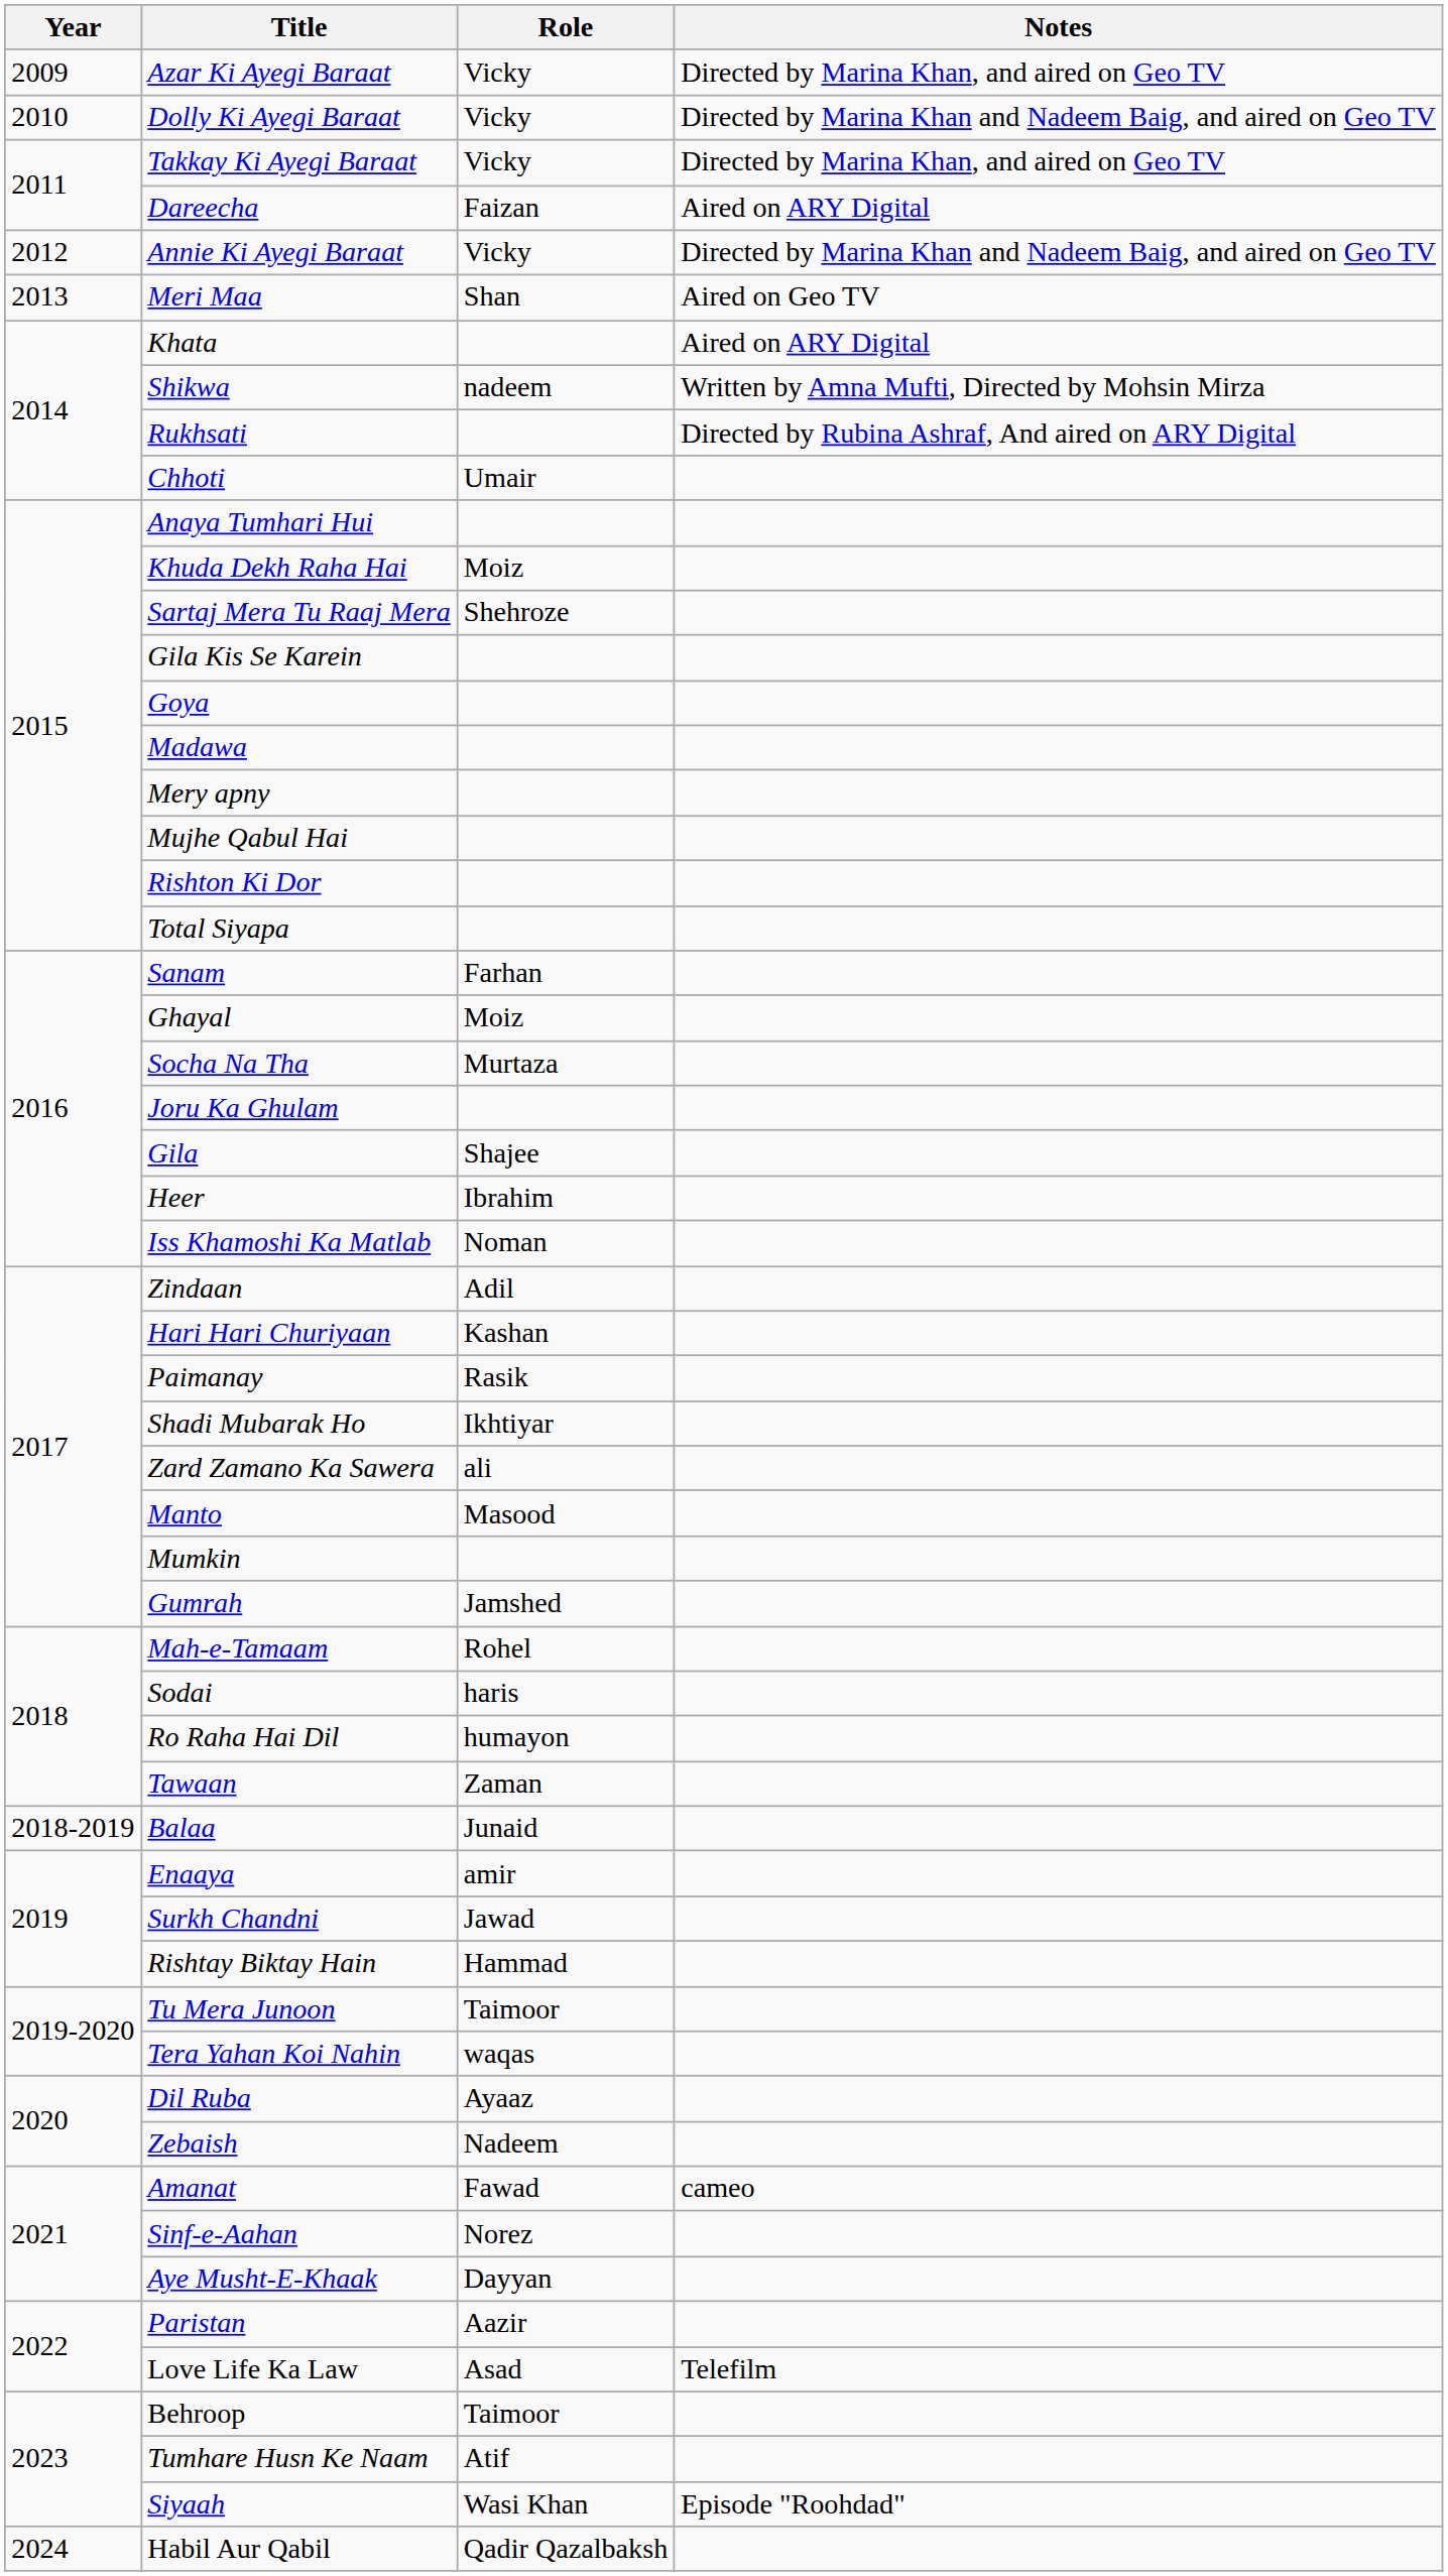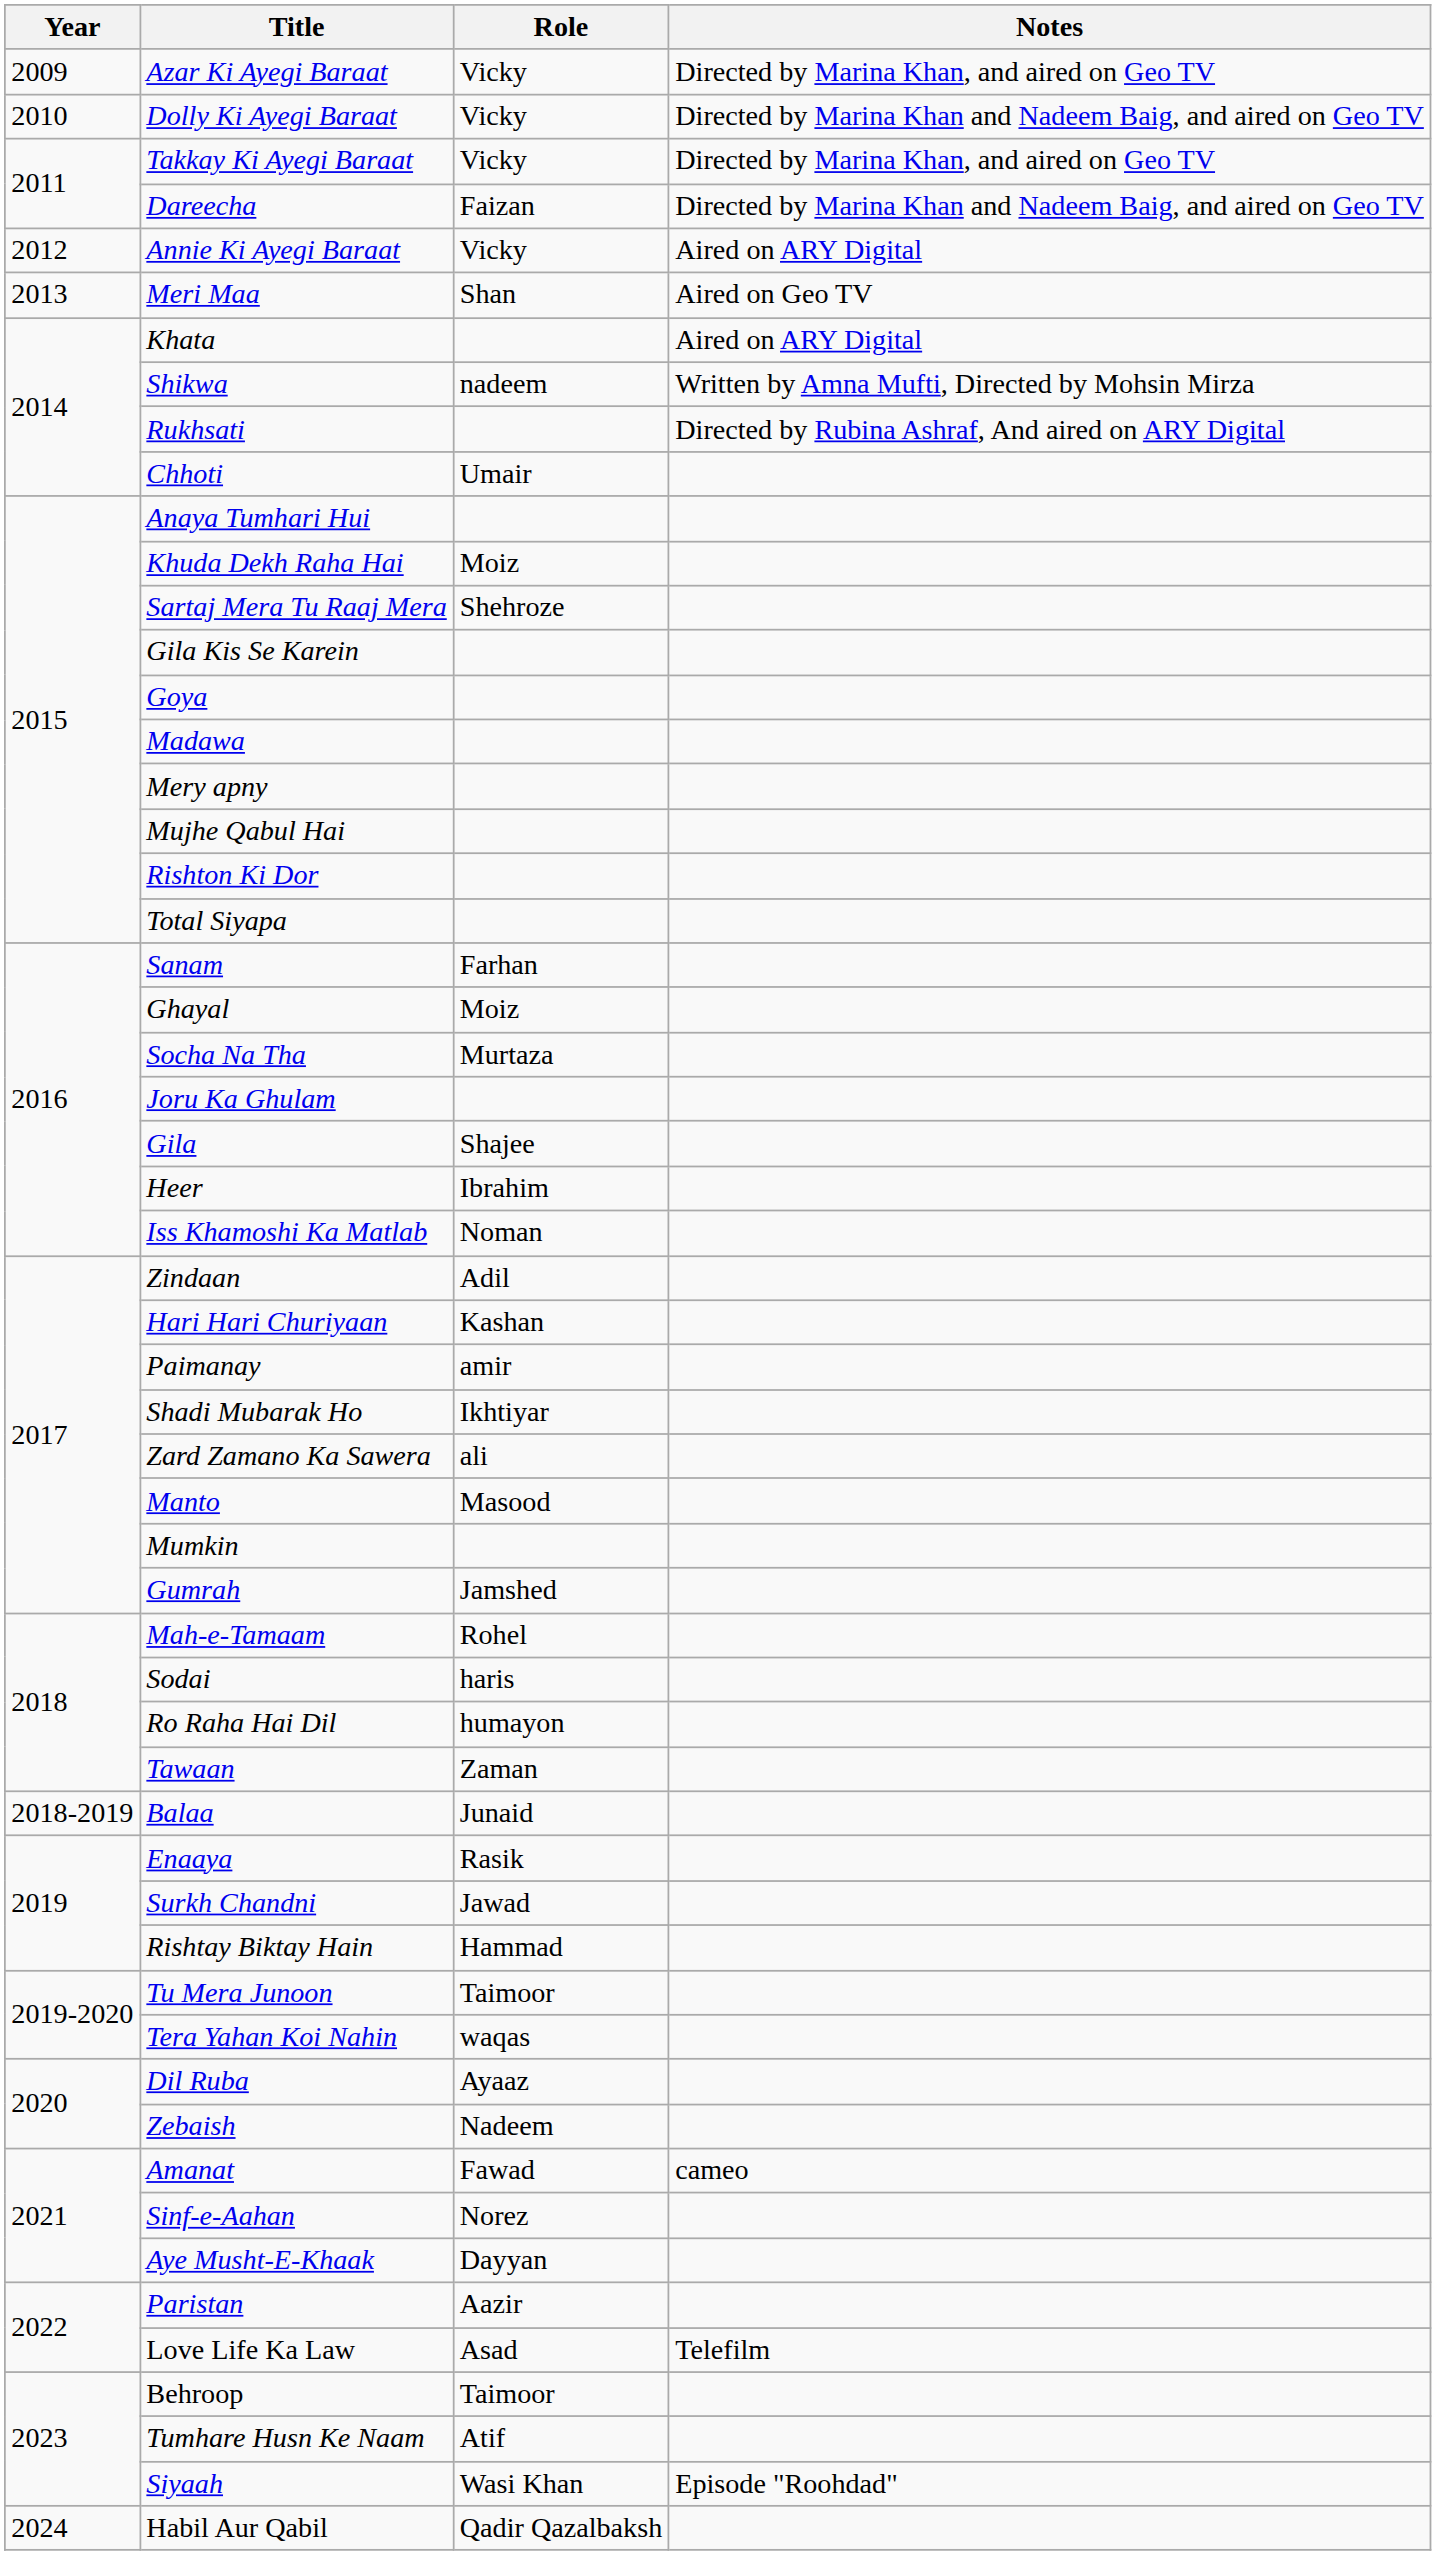 <table class="wikitable">
 <tr>
 <th>Year</th>
 <th>Title</th>
 <th>Role</th>
 <th>Notes</th>
 </tr>
 <tr>
 <td>2009</td>
 <td><em><a href='#'>Azar Ki Ayegi Baraat</a></em></td>
 <td>Vicky</td>
 <td>Directed by <a href='#'>Marina Khan</a>, and aired on <a href='#'>Geo TV</a></td>
 </tr>
 <tr>
 <td>2010</td>
 <td><em><a href='#'>Dolly Ki Ayegi Baraat</a></em></td>
 <td>Vicky</td>
 <td>Directed by <a href='#'>Marina Khan</a> and <a href='#'>Nadeem Baig</a>, and aired on <a href='#'>Geo TV</a></td>
 </tr>
 <tr>
 <td rowspan="2">2011</td>
 <td><em><a href='#'>Takkay Ki Ayegi Baraat</a></em></td>
 <td>Vicky</td>
 <td>Directed by <a href='#'>Marina Khan</a>, and aired on <a href='#'>Geo TV</a></td>
 </tr>
 <tr>
 <td><em><a href='#'>Dareecha</a></em></td>
 <td>Faizan</td>
-<td>Aired on <a href='#'>ARY Digital</a></td>
+<td>Directed by <a href='#'>Marina Khan</a> and <a href='#'>Nadeem Baig</a>, and aired on <a href='#'>Geo TV</a></td>
 </tr>
 <tr>
 <td>2012</td>
 <td><em><a href='#'>Annie Ki Ayegi Baraat</a></em></td>
 <td>Vicky</td>
-<td>Directed by <a href='#'>Marina Khan</a> and <a href='#'>Nadeem Baig</a>, and aired on <a href='#'>Geo TV</a></td>
+<td>Aired on <a href='#'>ARY Digital</a></td>
 </tr>
 <tr>
 <td>2013</td>
 <td><em><a href='#'>Meri Maa</a></em></td>
 <td>Shan</td>
 <td>Aired on Geo TV</td>
 </tr>
 <tr>
 <td rowspan="4">2014</td>
 <td><em>Khata</em></td>
 <td></td>
 <td>Aired on <a href='#'>ARY Digital</a></td>
 </tr>
 <tr>
 <td><em><a href='#'>Shikwa</a></em></td>
 <td>nadeem</td>
 <td>Written by <a href='#'>Amna Mufti</a>, Directed by Mohsin Mirza</td>
 </tr>
 <tr>
 <td><em><a href='#'>Rukhsati</a></em></td>
 <td></td>
 <td>Directed by	<a href='#'>Rubina Ashraf</a>, And aired on <a href='#'>ARY Digital</a></td>
 </tr>
 <tr>
 <td><em><a href='#'>Chhoti</a></em></td>
 <td>Umair</td>
 <td></td>
 </tr>
 <tr>
 <td rowspan="10">2015</td>
 <td><em><a href='#'>Anaya Tumhari Hui</a></em></td>
 <td></td>
 <td></td>
 </tr>
 <tr>
 <td><em><a href='#'>Khuda Dekh Raha Hai</a></em></td>
 <td>Moiz</td>
 <td></td>
 </tr>
 <tr>
 <td><em><a href='#'>Sartaj Mera Tu Raaj Mera</a></em></td>
 <td>Shehroze</td>
 <td></td>
 </tr>
 <tr>
 <td><em>Gila Kis Se Karein</em></td>
 <td></td>
 <td></td>
 </tr>
 <tr>
 <td><em><a href='#'>Goya</a></em></td>
 <td></td>
 <td></td>
 </tr>
 <tr>
 <td><em><a href='#'>Madawa</a></em></td>
 <td></td>
 <td></td>
 </tr>
 <tr>
 <td><em>Mery apny</em></td>
 <td></td>
 <td></td>
 </tr>
 <tr>
 <td><em>Mujhe Qabul Hai</em></td>
 <td></td>
 <td></td>
 </tr>
 <tr>
 <td><em><a href='#'>Rishton Ki Dor</a></em></td>
 <td></td>
 <td></td>
 </tr>
 <tr>
 <td><em>Total Siyapa</em></td>
 <td></td>
 <td></td>
 </tr>
 <tr>
 <td rowspan="7">2016</td>
 <td><em><a href='#'>Sanam</a></em></td>
 <td>Farhan</td>
 <td></td>
 </tr>
 <tr>
 <td><em>Ghayal </em></td>
 <td>Moiz</td>
 <td></td>
 </tr>
 <tr>
 <td><em><a href='#'>Socha Na Tha</a></em></td>
 <td>Murtaza</td>
 <td></td>
 </tr>
 <tr>
 <td><em><a href='#'>Joru Ka Ghulam</a></em></td>
 <td></td>
 <td></td>
 </tr>
 <tr>
 <td><em><a href='#'>Gila</a></em></td>
 <td>Shajee</td>
 <td></td>
 </tr>
 <tr>
 <td><em>Heer</em></td>
 <td>Ibrahim</td>
 <td></td>
 </tr>
 <tr>
 <td><em><a href='#'>Iss Khamoshi Ka Matlab</a></em></td>
 <td>Noman</td>
 <td></td>
 </tr>
 <tr>
 <td rowspan="8">2017</td>
 <td><em>Zindaan</em></td>
 <td>Adil</td>
 <td></td>
 </tr>
 <tr>
 <td><em><a href='#'>Hari Hari Churiyaan</a></em></td>
 <td>Kashan</td>
 <td></td>
 </tr>
 <tr>
 <td><em>Paimanay</em></td>
-<td>Rasik</td>
+<td>amir</td>
 <td></td>
 </tr>
 <tr>
 <td><em>Shadi Mubarak Ho</em></td>
 <td>Ikhtiyar</td>
 <td></td>
 </tr>
 <tr>
 <td><em>Zard Zamano Ka Sawera</em></td>
 <td>ali</td>
 <td></td>
 </tr>
 <tr>
 <td><em><a href='#'>Manto</a></em></td>
 <td>Masood</td>
 <td></td>
 </tr>
 <tr>
 <td><em>Mumkin</em></td>
 <td></td>
 <td></td>
 </tr>
 <tr>
 <td><em><a href='#'>Gumrah</a></em></td>
 <td>Jamshed</td>
 <td></td>
 </tr>
 <tr>
 <td rowspan="4">2018</td>
 <td><em><a href='#'>Mah-e-Tamaam</a></em></td>
 <td>Rohel</td>
 <td></td>
 </tr>
 <tr>
 <td><em>Sodai</em></td>
 <td>haris</td>
 <td></td>
 </tr>
 <tr>
 <td><em>Ro Raha Hai Dil</em></td>
 <td>humayon</td>
 <td></td>
 </tr>
 <tr>
 <td><em><a href='#'>Tawaan</a></em></td>
 <td>Zaman</td>
 <td></td>
 </tr>
 <tr>
 <td>2018-2019</td>
 <td><em><a href='#'>Balaa</a></em></td>
 <td>Junaid</td>
 <td></td>
 </tr>
 <tr>
 <td rowspan="3">2019</td>
 <td><em><a href='#'>Enaaya</a></em></td>
-<td>amir</td>
+<td>Rasik</td>
 <td></td>
 </tr>
 <tr>
 <td><em><a href='#'>Surkh Chandni</a></em></td>
 <td>Jawad</td>
 <td></td>
 </tr>
 <tr>
 <td><em>Rishtay Biktay Hain</em></td>
 <td>Hammad</td>
 <td></td>
 </tr>
 <tr>
 <td rowspan="2">2019-2020</td>
 <td><em><a href='#'>Tu Mera Junoon</a></em></td>
 <td>Taimoor</td>
 <td></td>
 </tr>
 <tr>
 <td><em><a href='#'>Tera Yahan Koi Nahin</a> </em></td>
 <td>waqas</td>
 <td></td>
 </tr>
 <tr>
 <td rowspan="2">2020</td>
 <td><em><a href='#'>Dil Ruba</a></em></td>
 <td>Ayaaz</td>
 <td></td>
 </tr>
 <tr>
 <td><em><a href='#'>Zebaish</a></em></td>
 <td>Nadeem</td>
 <td></td>
 </tr>
 <tr>
 <td rowspan="3">2021</td>
 <td><em><a href='#'>Amanat</a></em></td>
 <td>Fawad</td>
 <td>cameo</td>
 </tr>
 <tr>
 <td><em><a href='#'>Sinf-e-Aahan</a></em></td>
 <td>Norez</td>
 <td></td>
 </tr>
 <tr>
 <td><em><a href='#'>Aye Musht-E-Khaak</a></em></td>
 <td>Dayyan</td>
 <td></td>
 </tr>
 <tr>
 <td rowspan="2">2022</td>
 <td><em><a href='#'>Paristan</a></em></td>
 <td>Aazir</td>
 <td></td>
 </tr>
 <tr>
 <td>Love Life Ka Law</td>
 <td>Asad</td>
 <td>Telefilm</td>
 </tr>
 <tr>
 <td Rowspan="3">2023</td>
 <td>Behroop</td>
 <td>Taimoor</td>
 <td></td>
 </tr>
 <tr>
 <td><em>Tumhare Husn Ke Naam</em></td>
 <td>Atif</td>
 <td></td>
 </tr>
 <tr>
 <td><em><a href='#'>Siyaah</a></em></td>
 <td>Wasi Khan</td>
 <td>Episode "Roohdad"</td>
 </tr>
 <tr>
 <td>2024</td>
 <td>Habil Aur Qabil</td>
 <td>Qadir Qazalbaksh</td>
 <td></td>
 </tr>
 </table>
